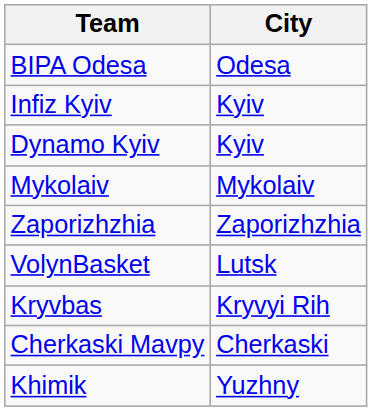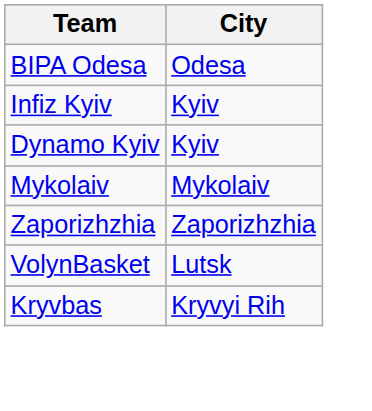 <table class="wikitable sortable">
 <tr>
 <th>Team</th>
 <th>City</th>
 </tr>
 <tr>
 <td><a href='#'>BIPA Odesa</a></td>
 <td><a href='#'>Odesa</a></td>
 </tr>
 <tr>
 <td><a href='#'>Infiz Kyiv</a></td>
 <td><a href='#'>Kyiv</a></td>
 </tr>
 <tr>
 <td><a href='#'>Dynamo Kyiv</a></td>
 <td><a href='#'>Kyiv</a></td>
 </tr>
 <tr>
 <td><a href='#'>Mykolaiv</a></td>
 <td><a href='#'>Mykolaiv</a></td>
 </tr>
 <tr>
 <td><a href='#'>Zaporizhzhia</a></td>
 <td><a href='#'>Zaporizhzhia</a></td>
 </tr>
 <tr>
 <td><a href='#'>VolynBasket</a></td>
 <td><a href='#'>Lutsk</a></td>
 </tr>
 <tr>
 <td><a href='#'>Kryvbas</a></td>
 <td><a href='#'>Kryvyi Rih</a></td>
 </tr>
-<tr>
-<td><a href='#'>Cherkaski Mavpy</a></td>
-<td><a href='#'>Cherkaski</a></td>
-</tr>
-<tr>
-<td><a href='#'>Khimik</a></td>
-<td><a href='#'>Yuzhny</a></td>
-</tr>
 </table>
